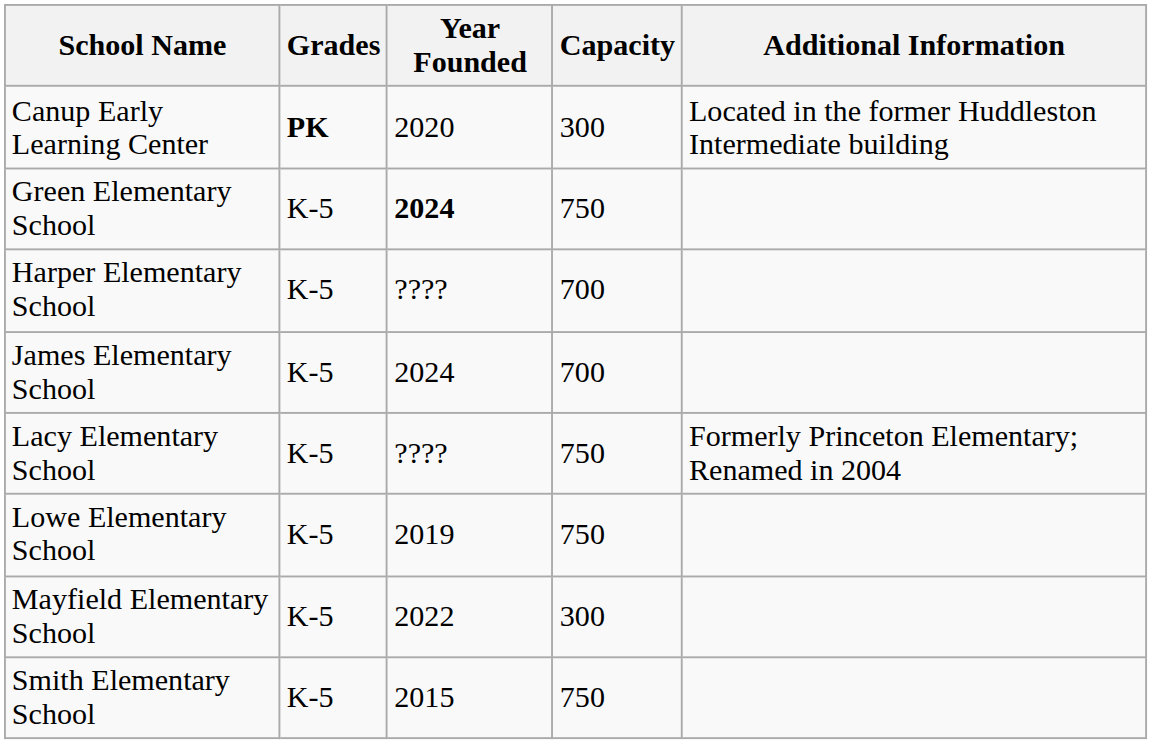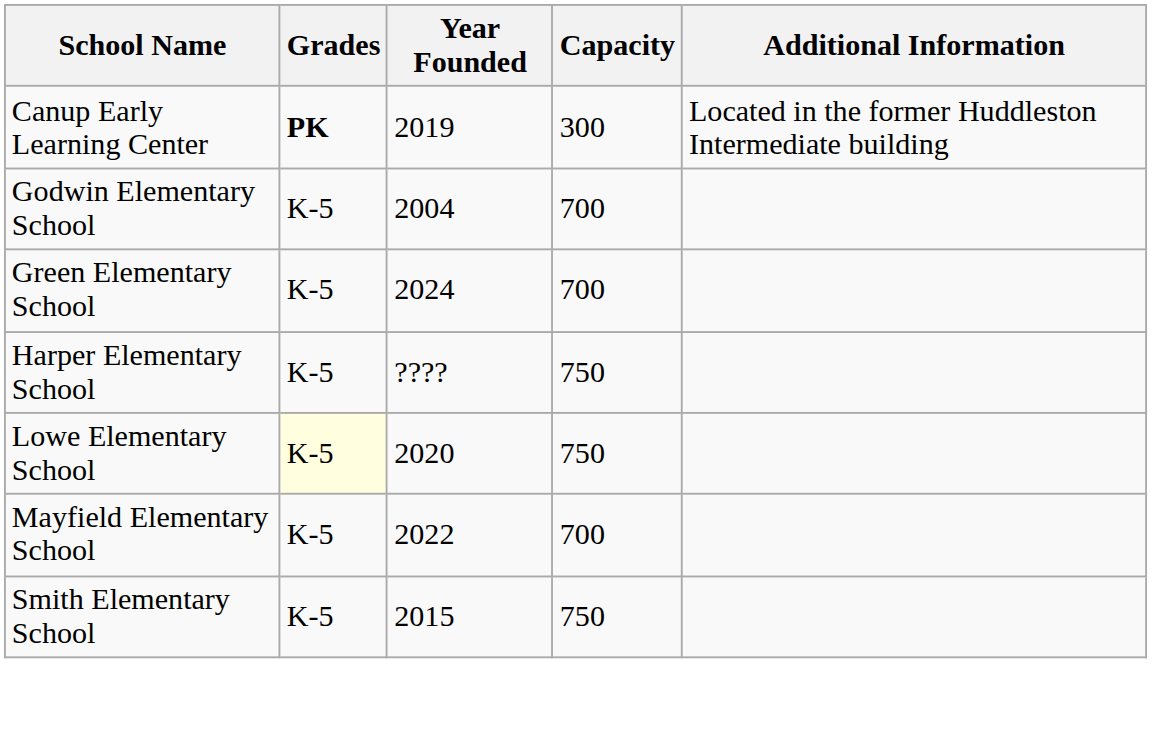 <table class="wikitable sortable mw-collapsible">
 <tr>
 <th>School Name</th>
 <th>Grades</th>
 <th>Year Founded</th>
 <th>Capacity</th>
 <th>Additional Information</th>
 </tr>
 <tr>
 <td>Canup Early Learning Center</td>
 <td><strong>PK</strong></td>
-<td>2020</td>
+<td>2019</td>
 <td>300</td>
 <td>Located in the former Huddleston Intermediate building</td>
 </tr>
 <tr>
+<td>Godwin Elementary School</td>
+<td>K-5</td>
+<td>2004</td>
+<td>700</td>
+<td></td>
+</tr>
+<tr>
 <td>Green Elementary School</td>
 <td>K-5</td>
-<td><strong>2024</strong></td>
-<td>750</td>
+<td>2024</td>
+<td>700</td>
 <td></td>
 </tr>
 <tr>
 <td>Harper Elementary School</td>
 <td>K-5</td>
 <td>????</td>
-<td>700</td>
+<td>750</td>
 <td></td>
 </tr>
 <tr>
-<td>James Elementary School</td>
-<td>K-5</td>
-<td>2024</td>
-<td>700</td>
-<td></td>
-</tr>
-<tr>
-<td>Lacy Elementary School</td>
-<td>K-5</td>
-<td>????</td>
-<td>750</td>
-<td>Formerly Princeton Elementary; Renamed in 2004</td>
-</tr>
-<tr>
 <td>Lowe Elementary School</td>
-<td>K-5</td>
-<td>2019</td>
+<td style="background: lightyellow;">K-5</td>
+<td>2020</td>
 <td>750</td>
 <td></td>
 </tr>
 <tr>
 <td>Mayfield Elementary School</td>
 <td>K-5</td>
 <td>2022</td>
-<td>300</td>
+<td>700</td>
 <td></td>
 </tr>
 <tr>
 <td>Smith Elementary School</td>
 <td>K-5</td>
 <td>2015</td>
 <td>750</td>
 <td></td>
 </tr>
 </table>
